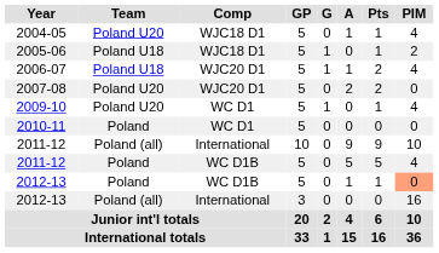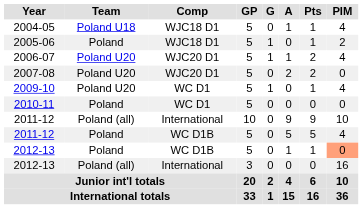 <table BORDER="0" CELLPADDING="2" CELLSPACING="0" width=40%>
 <tr ALIGN="center" bgcolor="#e0e0e0">
 <th>Year</th>
 <th>Team</th>
 <th>Comp</th>
 <th>GP</th>
 <th>G</th>
 <th>A</th>
 <th>Pts</th>
 <th>PIM</th>
 </tr>
 <tr ALIGN="center">
 <td>2004-05</td>
-<td><a href='#'>Poland U20</a></td>
+<td><a href='#'>Poland U18</a></td>
 <td>WJC18 D1</td>
 <td>5</td>
 <td>0</td>
 <td>1</td>
 <td>1</td>
 <td>4</td>
 </tr>
 <tr ALIGN="center" bgcolor="#f0f0f0">
 <td>2005-06</td>
-<td>Poland U18</td>
+<td>Poland</td>
 <td>WJC18 D1</td>
 <td>5</td>
 <td>1</td>
 <td>0</td>
 <td>1</td>
 <td>2</td>
 </tr>
 <tr ALIGN="center">
 <td>2006-07</td>
-<td><a href='#'>Poland U18</a></td>
+<td><a href='#'>Poland U20</a></td>
 <td>WJC20 D1</td>
 <td>5</td>
 <td>1</td>
 <td>1</td>
 <td>2</td>
 <td>4</td>
 </tr>
 <tr ALIGN="center" bgcolor="#f0f0f0">
 <td>2007-08</td>
 <td>Poland U20</td>
 <td>WJC20 D1</td>
 <td>5</td>
 <td>0</td>
 <td>2</td>
 <td>2</td>
 <td>0</td>
 </tr>
 <tr ALIGN="center">
 <td><a href='#'>2009-10</a></td>
 <td>Poland U20</td>
 <td>WC D1</td>
 <td>5</td>
 <td>1</td>
 <td>0</td>
 <td>1</td>
 <td>4</td>
 </tr>
 <tr ALIGN="center" bgcolor="#f0f0f0">
 <td><a href='#'>2010-11</a></td>
 <td>Poland</td>
 <td>WC D1</td>
 <td>5</td>
 <td>0</td>
 <td>0</td>
 <td>0</td>
 <td>0</td>
 </tr>
 <tr ALIGN="center">
 <td>2011-12</td>
 <td>Poland (all)</td>
 <td>International</td>
 <td>10</td>
 <td>0</td>
 <td>9</td>
 <td>9</td>
 <td>10</td>
 </tr>
 <tr ALIGN="center" bgcolor="#f0f0f0">
 <td><a href='#'>2011-12</a></td>
 <td>Poland</td>
 <td>WC D1B</td>
 <td>5</td>
 <td>0</td>
 <td>5</td>
 <td>5</td>
 <td>4</td>
 </tr>
 <tr ALIGN="center">
 <td><a href='#'>2012-13</a></td>
 <td>Poland</td>
 <td>WC D1B</td>
 <td>5</td>
 <td>0</td>
 <td>1</td>
 <td>1</td>
 <td style="background: lightsalmon;">0</td>
 </tr>
 <tr ALIGN="center" bgcolor="#f0f0f0">
 <td>2012-13</td>
 <td>Poland (all)</td>
 <td>International</td>
 <td>3</td>
 <td>0</td>
 <td>0</td>
 <td>0</td>
 <td>16</td>
 </tr>
 <tr bgcolor="#e0e0e0">
 <th colspan="3">Junior int'l totals</th>
 <th>20</th>
 <th>2</th>
 <th>4</th>
 <th>6</th>
 <th>10</th>
 </tr>
 <tr bgcolor="#e0e0e0">
 <th colspan="3">International totals</th>
 <th>33</th>
 <th>1</th>
 <th>15</th>
 <th>16</th>
 <th>36</th>
 </tr>
 </table>
